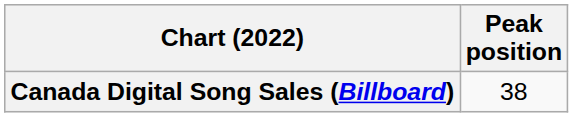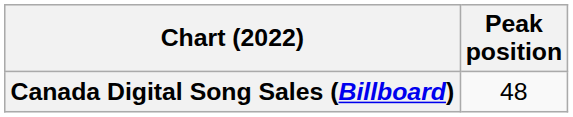 <table class="wikitable plainrowheaders" style="text-align:center">
 <tr>
 <th scope="col">Chart (2022)</th>
 <th scope="col">Peak<br>position</th>
 </tr>
 <tr>
 <th scope="row">Canada Digital Song Sales (<em><a href='#'>Billboard</a></em>)</th>
-<td>38</td>
+<td>48</td>
 </tr>
 </table>
